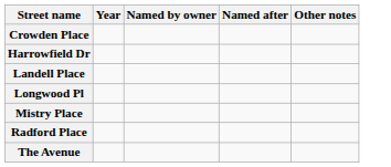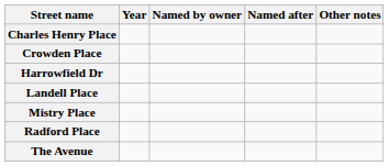 <table class="wikitable sortable" border="1">
 <tr>
 <th>Street name</th>
 <th><strong>Year</strong></th>
 <th><strong>Named by owner</strong></th>
 <th><strong>Named after</strong></th>
 <th><strong>Other notes</strong></th>
+</tr>
+<tr>
+<th>Charles Henry Place</th>
+<td></td>
+<td></td>
+<td></td>
+<td></td>
 </tr>
 <tr>
 <th>Crowden Place</th>
 <td></td>
 <td></td>
 <td></td>
 <td></td>
 </tr>
 <tr>
 <th>Harrowfield Dr</th>
 <td></td>
 <td></td>
 <td></td>
 <td></td>
 </tr>
 <tr>
 <th>Landell Place</th>
-<td></td>
-<td></td>
-<td></td>
-<td></td>
-</tr>
-<tr>
-<th>Longwood Pl</th>
 <td></td>
 <td></td>
 <td></td>
 <td></td>
 </tr>
 <tr>
 <th>Mistry Place</th>
 <td></td>
 <td></td>
 <td></td>
 <td></td>
 </tr>
 <tr>
 <th>Radford Place</th>
 <td></td>
 <td></td>
 <td></td>
 <td></td>
 </tr>
 <tr>
 <th>The Avenue</th>
 <td></td>
 <td></td>
 <td></td>
 <td></td>
 </tr>
 </table>
